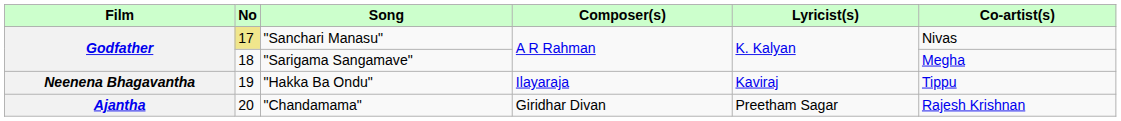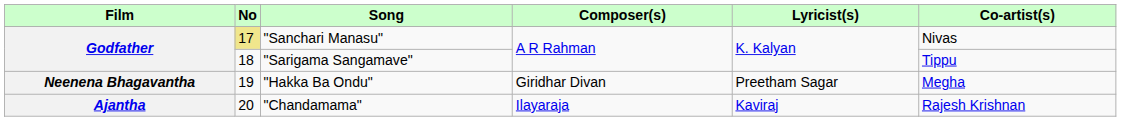 <table class="wikitable plainrowheaders" width="100%">
 <tr style="background:#cfc; text-align:center;">
 <td scope="col" width=21%><strong>Film</strong></td>
 <td><strong>No</strong></td>
 <td scope="col" width=23%><strong>Song</strong></td>
 <td scope="col" width=20%><strong>Composer(s)</strong></td>
 <td scope="col" width=17%><strong>Lyricist(s)</strong></td>
 <td scope="col" width=18%><strong>Co-artist(s)</strong></td>
 </tr>
 <tr>
 <th rowspan="2"><em><a href='#'>Godfather</a></em></th>
 <td style="background: khaki;">17</td>
 <td>"Sanchari Manasu"</td>
 <td rowspan="2"><a href='#'>A R Rahman</a></td>
 <td rowspan="2"><a href='#'>K. Kalyan</a></td>
 <td>Nivas</td>
 </tr>
 <tr>
 <td>18</td>
 <td>"Sarigama Sangamave"</td>
-<td><a href='#'>Megha</a></td>
+<td><a href='#'>Tippu</a></td>
 </tr>
 <tr>
 <th><em>Neenena Bhagavantha</em></th>
 <td>19</td>
 <td>"Hakka Ba Ondu"</td>
-<td><a href='#'>Ilayaraja</a></td>
-<td><a href='#'>Kaviraj</a></td>
-<td><a href='#'>Tippu</a></td>
+<td>Giridhar Divan</td>
+<td>Preetham Sagar</td>
+<td><a href='#'>Megha</a></td>
 </tr>
 <tr>
 <th><em><a href='#'>Ajantha</a></em></th>
 <td>20</td>
 <td>"Chandamama"</td>
-<td>Giridhar Divan</td>
-<td>Preetham Sagar</td>
+<td><a href='#'>Ilayaraja</a></td>
+<td><a href='#'>Kaviraj</a></td>
 <td><a href='#'>Rajesh Krishnan</a></td>
 </tr>
 </table>
